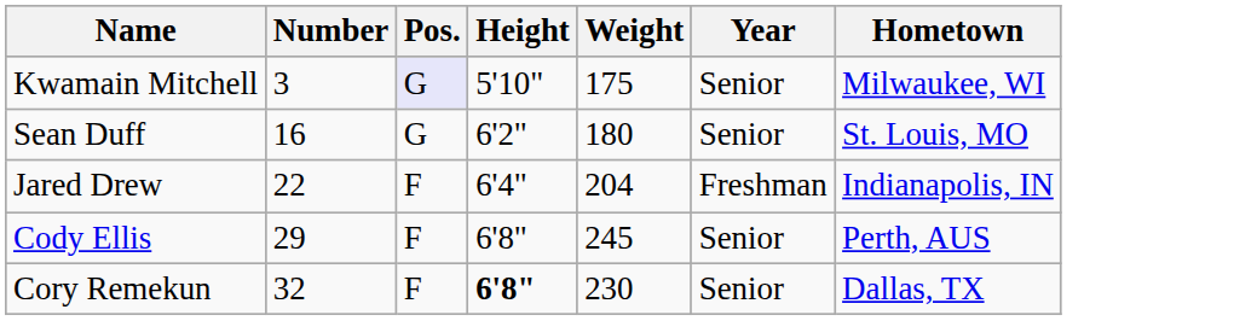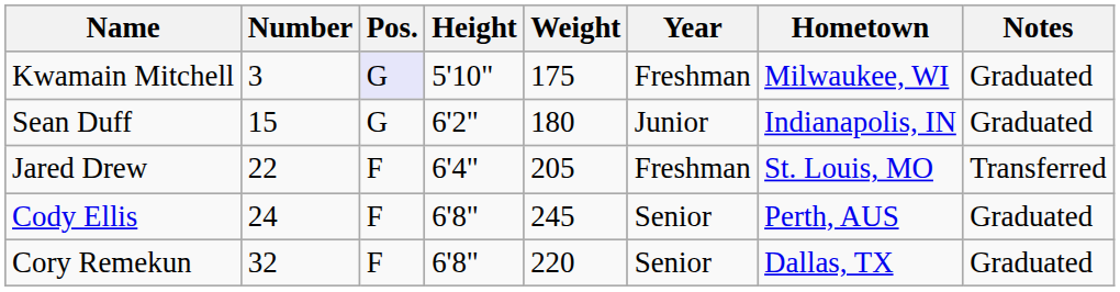 <table class="wikitable sortable" border="1">
 <tr>
 <th>Name</th>
 <th>Number</th>
 <th>Pos.</th>
 <th>Height</th>
 <th>Weight</th>
 <th>Year</th>
 <th>Hometown</th>
+<th class="unsortable">Notes</th>
 </tr>
 <tr>
 <td>Kwamain Mitchell</td>
 <td>3</td>
 <td style="background: lavender;">G</td>
 <td>5'10"</td>
 <td>175</td>
-<td>Senior</td>
+<td>Freshman</td>
 <td><a href='#'>Milwaukee, WI</a></td>
+<td>Graduated</td>
 </tr>
 <tr>
 <td>Sean Duff</td>
-<td>16</td>
+<td>15</td>
 <td>G</td>
 <td>6'2"</td>
 <td>180</td>
-<td>Senior</td>
-<td><a href='#'>St. Louis, MO</a></td>
+<td>Junior</td>
+<td><a href='#'>Indianapolis, IN</a></td>
+<td>Graduated</td>
 </tr>
 <tr>
 <td>Jared Drew</td>
 <td>22</td>
 <td>F</td>
 <td>6'4"</td>
-<td>204</td>
+<td>205</td>
 <td>Freshman</td>
-<td><a href='#'>Indianapolis, IN</a></td>
+<td><a href='#'>St. Louis, MO</a></td>
+<td>Transferred</td>
 </tr>
 <tr>
 <td><a href='#'>Cody Ellis</a></td>
-<td>29</td>
+<td>24</td>
 <td>F</td>
 <td>6'8"</td>
 <td>245</td>
 <td>Senior</td>
 <td><a href='#'>Perth, AUS</a></td>
+<td>Graduated</td>
 </tr>
 <tr>
 <td>Cory Remekun</td>
 <td>32</td>
 <td>F</td>
-<td><strong>6'8"</strong></td>
-<td>230</td>
+<td>6'8"</td>
+<td>220</td>
 <td>Senior</td>
 <td><a href='#'>Dallas, TX</a></td>
+<td>Graduated</td>
 </tr>
 </table>
